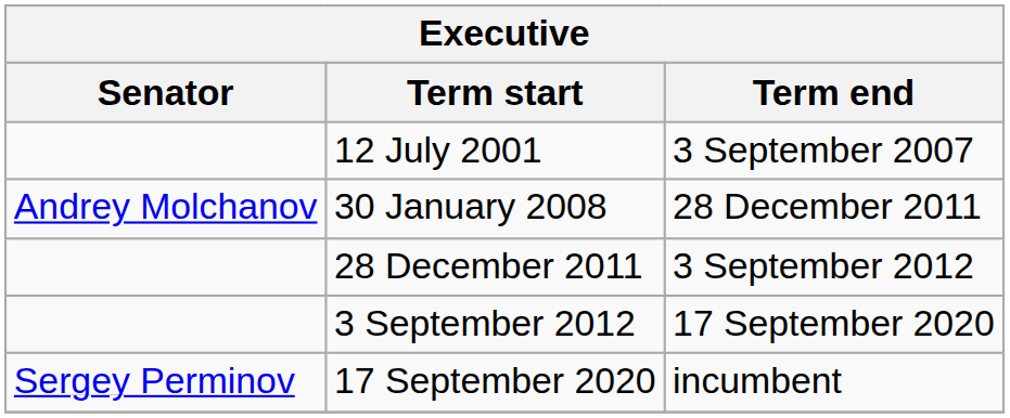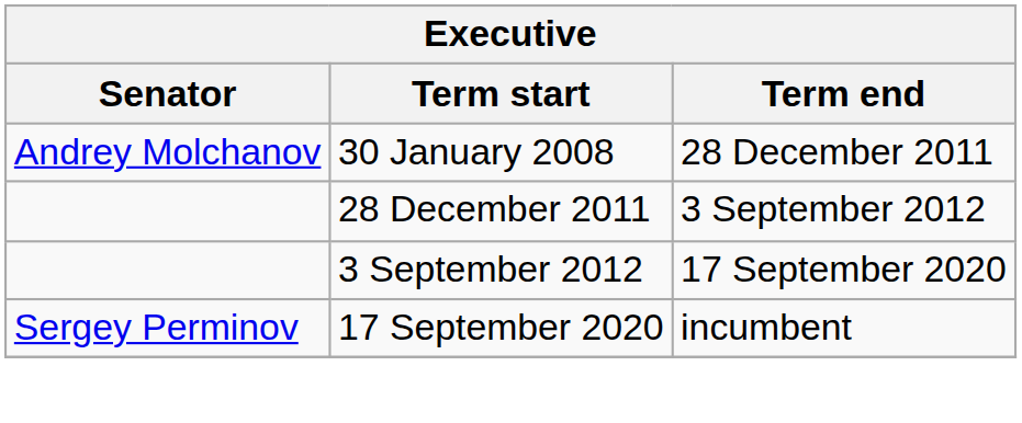 <table class="wikitable sortable">
 <tr>
 <th colspan=3>Executive</th>
 </tr>
 <tr>
 <th>Senator</th>
 <th>Term start</th>
 <th>Term end</th>
-</tr>
-<tr>
-<td></td>
-<td>12 July 2001</td>
-<td>3 September 2007</td>
 </tr>
 <tr>
 <td><a href='#'>Andrey Molchanov</a></td>
 <td>30 January 2008</td>
 <td>28 December 2011</td>
 </tr>
 <tr>
 <td></td>
 <td>28 December 2011</td>
 <td>3 September 2012</td>
 </tr>
 <tr>
 <td></td>
 <td>3 September 2012</td>
 <td>17 September 2020</td>
 </tr>
 <tr>
 <td><a href='#'>Sergey Perminov</a></td>
 <td>17 September 2020</td>
 <td>incumbent</td>
 </tr>
 <tr>
 </tr>
 </table>
